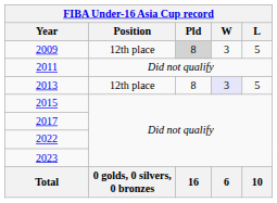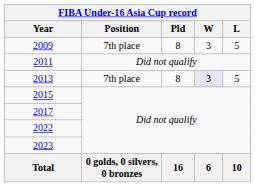 <table class="wikitable"  style="text-align:center; font-size:95%; width:60%;">
 <tr>
 <th colspan=9><a href='#'>FIBA Under-16 Asia Cup record</a></th>
 </tr>
 <tr>
 <th width=15%>Year</th>
 <th width=15%>Position</th>
 <th width=5%>Pld</th>
 <th width=5%>W</th>
 <th width=5%>L</th>
 </tr>
 <tr>
 <td> <a href='#'>2009</a></td>
-<td>12th place</td>
-<td style="background: lightgrey;">8</td>
+<td>7th place</td>
+<td>8</td>
 <td>3</td>
 <td>5</td>
 </tr>
 <tr>
 <td> <a href='#'>2011</a></td>
 <td colspan=5><em>Did not qualify</em></td>
 </tr>
 <tr>
 <td> <a href='#'>2013</a></td>
-<td>12th place</td>
+<td>7th place</td>
 <td>8</td>
 <td style="background: lavender;">3</td>
 <td>5</td>
 </tr>
 <tr>
 <td> <a href='#'>2015</a></td>
 <td colspan=5 rowspan=4><em>Did not qualify</em></td>
 </tr>
 <tr>
 <td> <a href='#'>2017</a></td>
 </tr>
 <tr>
 <td> <a href='#'>2022</a></td>
 </tr>
 <tr>
 <td> <a href='#'>2023</a></td>
 </tr>
 <tr>
 <th>Total</th>
 <th>0 golds, 0 silvers, 0 bronzes</th>
 <th>16</th>
 <th>6</th>
 <th>10</th>
 </tr>
 </table>
